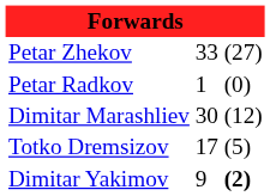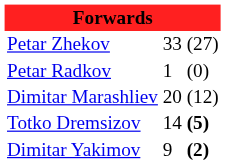 <table class="toccolours" border="0" cellpadding="2" cellspacing="0" align="left" style="margin:0.5em;">
 <tr>
 <th colspan="4" align="center" bgcolor="#FF2020"><span>Forwards</span></th>
 </tr>
 <tr>
 <td> <a href='#'>Petar Zhekov</a></td>
 <td>33</td>
 <td>(27)</td>
 </tr>
 <tr>
 <td> <a href='#'>Petar Radkov</a></td>
 <td>1</td>
 <td>(0)</td>
 </tr>
 <tr>
 <td> <a href='#'>Dimitar Marashliev</a></td>
-<td>30</td>
+<td>20</td>
 <td>(12)</td>
 </tr>
 <tr>
 <td> <a href='#'>Totko Dremsizov</a></td>
-<td>17</td>
-<td>(5)</td>
+<td>14</td>
+<td><strong>(5)</strong></td>
 </tr>
 <tr>
 <td> <a href='#'>Dimitar Yakimov</a></td>
 <td>9</td>
 <td><strong>(2)</strong></td>
 </tr>
 <tr>
 </tr>
 </table>
